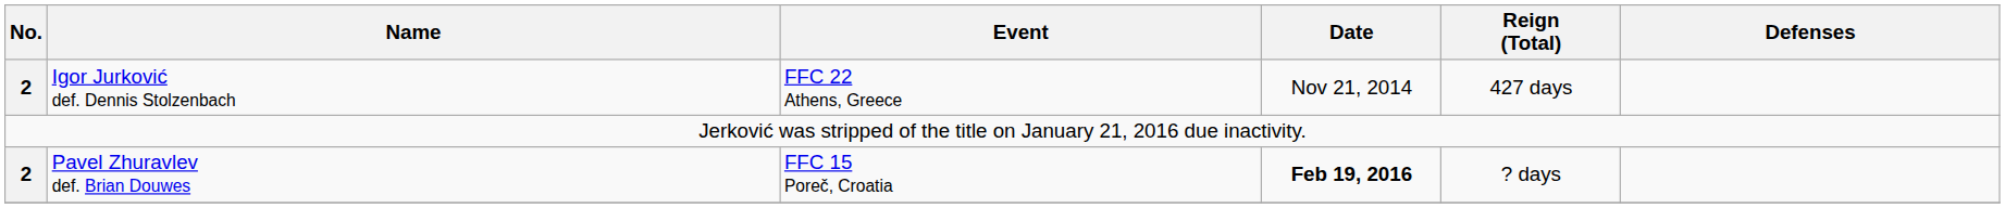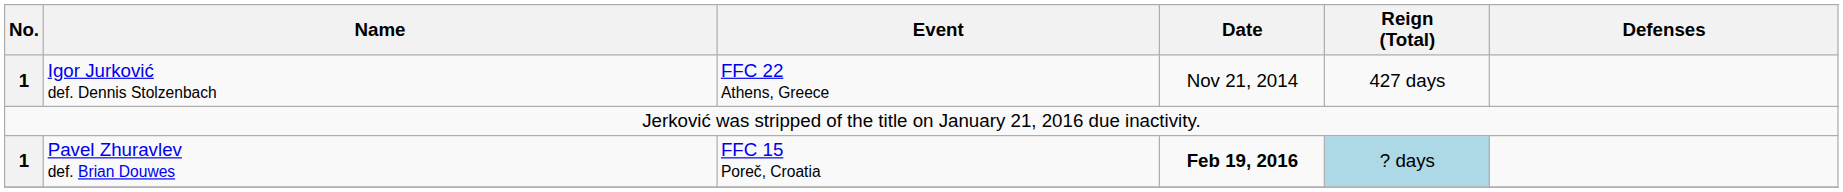 <table class="wikitable" style="width:99%;">
 <tr>
 <th style="width:2%;">No.</th>
 <th>Name</th>
 <th>Event</th>
 <th style="width:9%;">Date</th>
 <th style="width:9%;">Reign<br>(Total)</th>
 <th>Defenses</th>
 </tr>
 <tr>
-<th>2</th>
+<th>1</th>
 <td> <a href='#'>Igor Jurković</a><br><small>def. Dennis Stolzenbach </small></td>
 <td><a href='#'>FFC 22</a><br><small>Athens, Greece</small></td>
 <td style="text-align:center;">Nov 21, 2014</td>
 <td style="text-align:center;">427 days</td>
 <td></td>
 </tr>
 <tr>
 <td align="center" colspan="6">Jerković was stripped of the title on January 21, 2016 due inactivity.</td>
 </tr>
 <tr>
-<th>2</th>
+<th>1</th>
 <td> <a href='#'>Pavel Zhuravlev</a><br><small>def. <a href='#'>Brian Douwes</a> </small></td>
 <td><a href='#'>FFC 15</a><br><small>Poreč, Croatia</small></td>
 <td style="text-align:center;"><strong>Feb 19, 2016</strong></td>
-<td style="text-align:center;">? days</td>
+<td style="background: lightblue; text-align:center;">? days</td>
 <td></td>
 </tr>
 <tr>
 </tr>
 </table>
